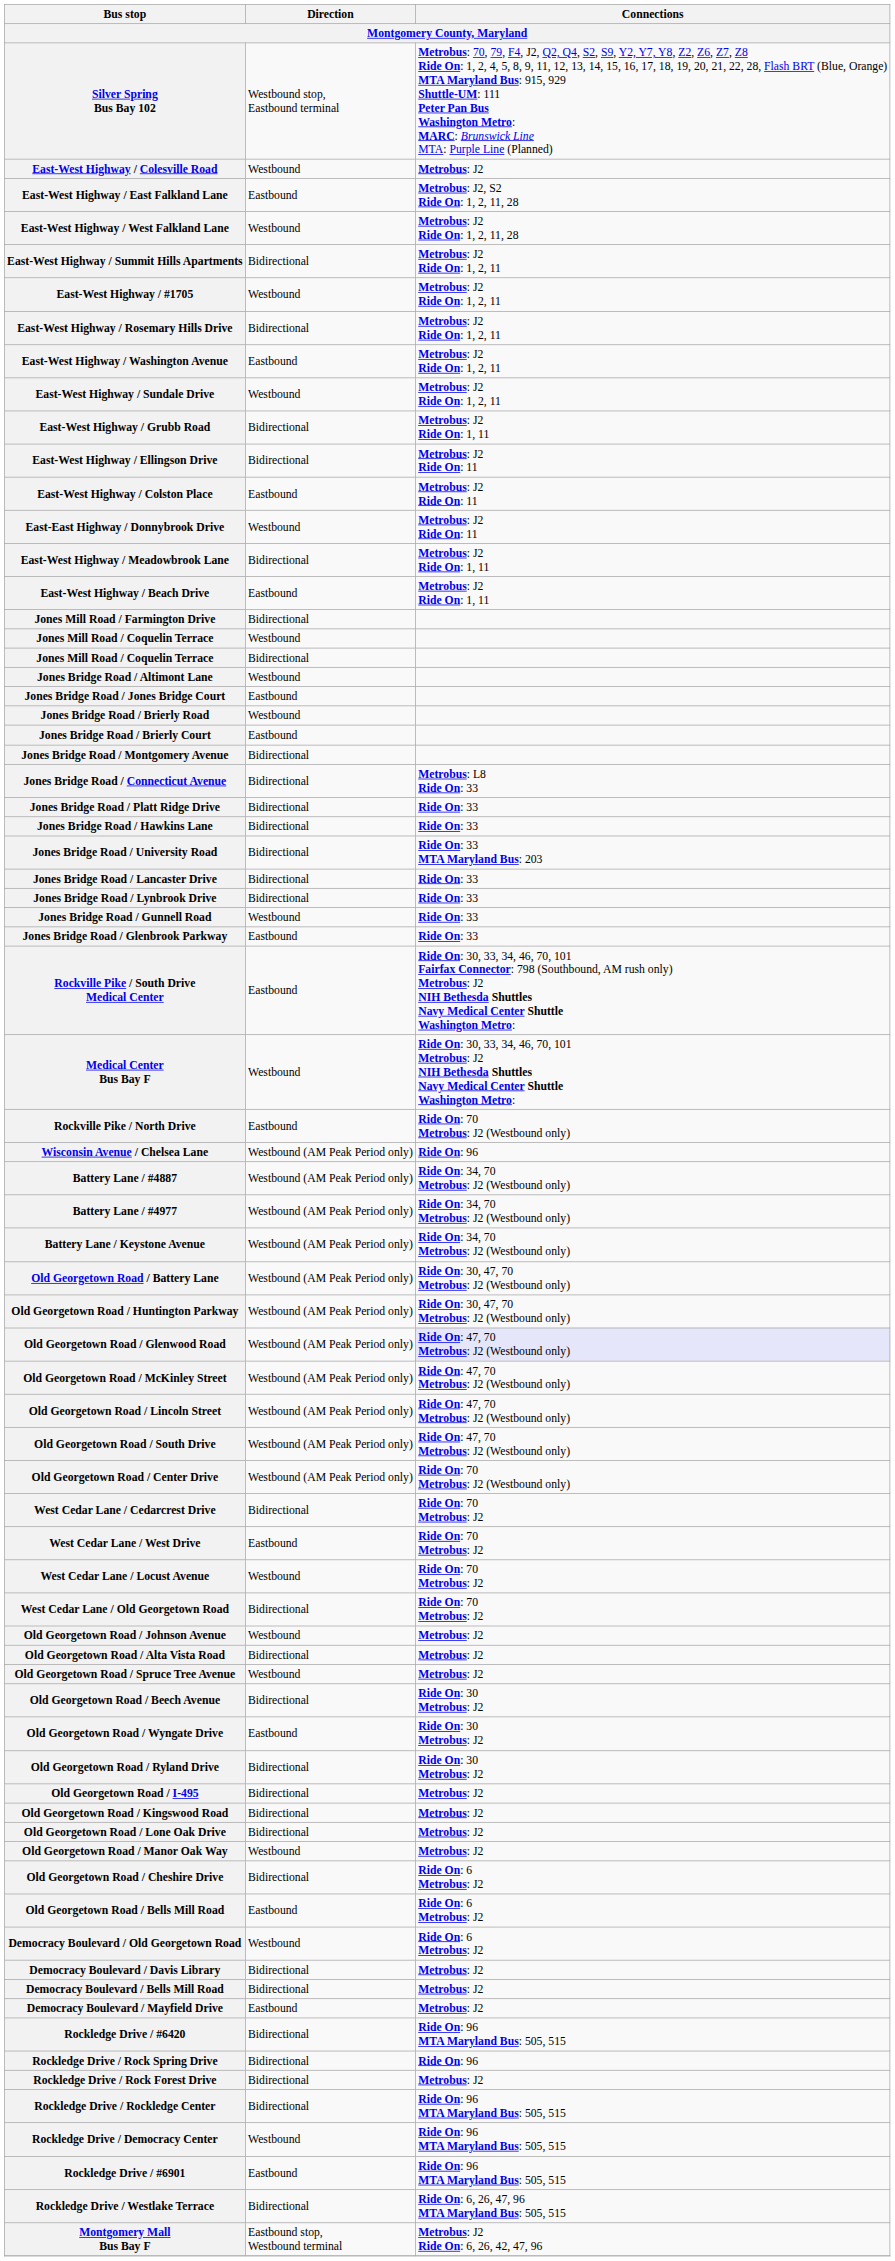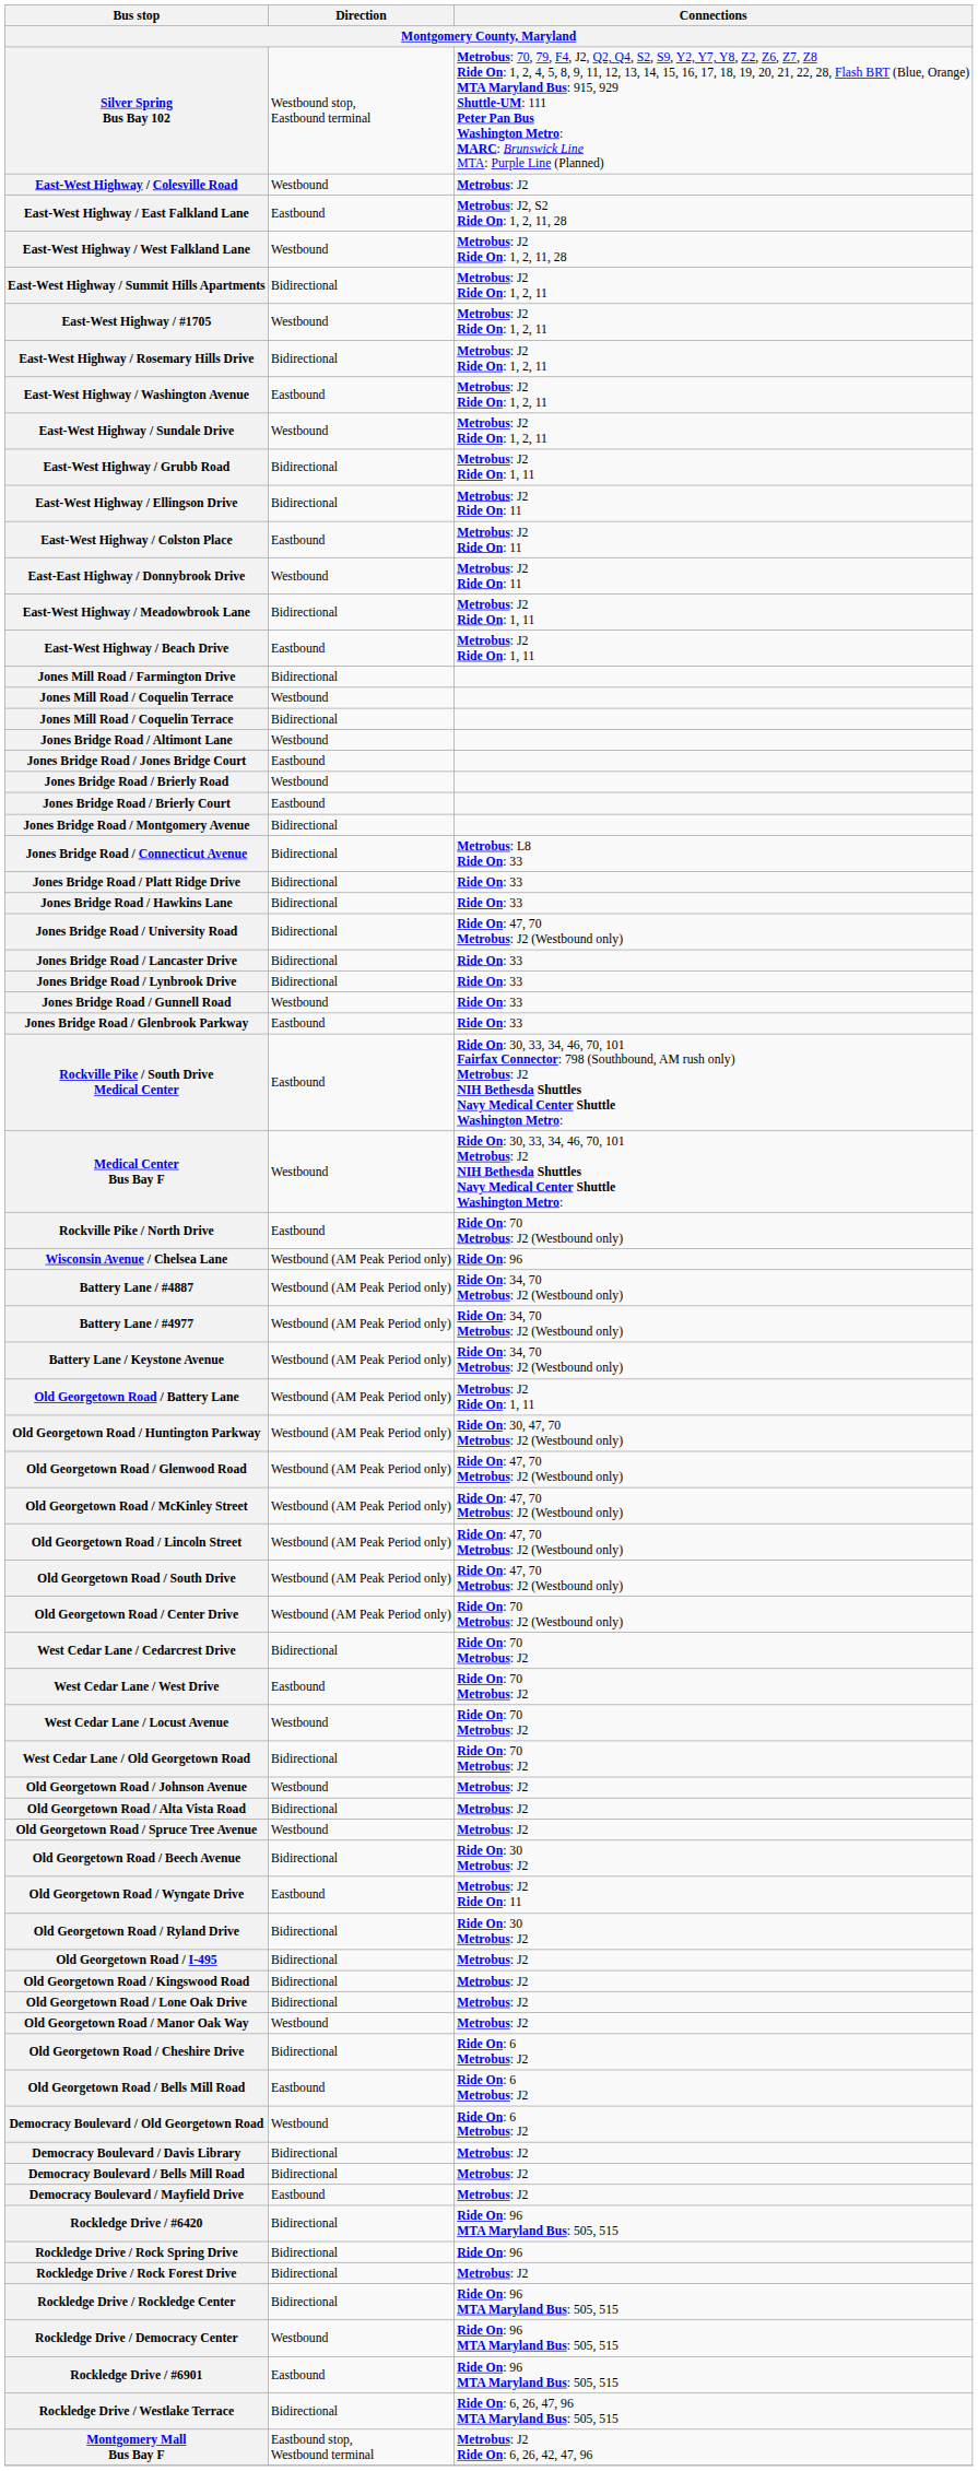 <table class="wikitable collapsible collapsed" style="font-size: 95%;">
 <tr>
 <th>Bus stop</th>
 <th>Direction</th>
 <th>Connections</th>
 </tr>
 <tr>
 <th colspan="10"><a href='#'>Montgomery County, Maryland</a></th>
 </tr>
 <tr>
 <th><a href='#'>Silver Spring</a><br>Bus Bay 102</th>
 <td>Westbound stop,<br>Eastbound terminal</td>
 <td> <strong><a href='#'>Metrobus</a></strong>: <a href='#'>70</a>, <a href='#'>79</a>, <a href='#'>F4</a>, J2, <a href='#'>Q2, Q4</a>, <a href='#'>S2</a>, <a href='#'>S9</a>, <a href='#'>Y2, Y7, Y8</a>, <a href='#'>Z2</a>, <a href='#'>Z6</a>, <a href='#'>Z7</a>, <a href='#'>Z8</a><br> <strong><a href='#'>Ride On</a></strong>: 1, 2, 4, 5, 8, 9, 11, 12, 13, 14, 15, 16, 17, 18, 19, 20, 21, 22, 28, <a href='#'>Flash BRT</a> (Blue, Orange)<br> <strong><a href='#'>MTA Maryland Bus</a></strong>: 915, 929<br> <strong><a href='#'>Shuttle-UM</a></strong>: 111<br> <strong><a href='#'>Peter Pan Bus</a></strong><br> <strong><a href='#'>Washington Metro</a></strong>: <br> <strong><a href='#'>MARC</a></strong>: <em><a href='#'>Brunswick Line</a></em><br> <a href='#'>MTA</a>: <a href='#'>Purple Line</a> (Planned)</td>
 </tr>
 <tr>
 <th><a href='#'>East-West Highway</a> / <a href='#'>Colesville Road</a></th>
 <td>Westbound</td>
 <td> <strong><a href='#'>Metrobus</a></strong>: J2</td>
 </tr>
 <tr>
 <th>East-West Highway / East Falkland Lane</th>
 <td>Eastbound</td>
 <td> <strong><a href='#'>Metrobus</a></strong>: J2, S2<br> <strong><a href='#'>Ride On</a></strong>: 1, 2, 11, 28</td>
 </tr>
 <tr>
 <th>East-West Highway / West Falkland Lane</th>
 <td>Westbound</td>
 <td> <strong><a href='#'>Metrobus</a></strong>: J2<br> <strong><a href='#'>Ride On</a></strong>: 1, 2, 11, 28</td>
 </tr>
 <tr>
 <th>East-West Highway / Summit Hills Apartments</th>
 <td>Bidirectional</td>
 <td> <strong><a href='#'>Metrobus</a></strong>: J2<br> <strong><a href='#'>Ride On</a></strong>: 1, 2, 11</td>
 </tr>
 <tr>
 <th>East-West Highway / #1705</th>
 <td>Westbound</td>
 <td> <strong><a href='#'>Metrobus</a></strong>: J2<br> <strong><a href='#'>Ride On</a></strong>: 1, 2, 11</td>
 </tr>
 <tr>
 <th>East-West Highway / Rosemary Hills Drive</th>
 <td>Bidirectional</td>
 <td> <strong><a href='#'>Metrobus</a></strong>: J2<br> <strong><a href='#'>Ride On</a></strong>: 1, 2, 11</td>
 </tr>
 <tr>
 <th>East-West Highway / Washington Avenue</th>
 <td>Eastbound</td>
 <td> <strong><a href='#'>Metrobus</a></strong>: J2<br> <strong><a href='#'>Ride On</a></strong>: 1, 2, 11</td>
 </tr>
 <tr>
 <th>East-West Highway / Sundale Drive</th>
 <td>Westbound</td>
 <td> <strong><a href='#'>Metrobus</a></strong>: J2<br> <strong><a href='#'>Ride On</a></strong>: 1, 2, 11</td>
 </tr>
 <tr>
 <th>East-West Highway / Grubb Road</th>
 <td>Bidirectional</td>
 <td> <strong><a href='#'>Metrobus</a></strong>: J2<br> <strong><a href='#'>Ride On</a></strong>: 1, 11</td>
 </tr>
 <tr>
 <th>East-West Highway / Ellingson Drive</th>
 <td>Bidirectional</td>
 <td> <strong><a href='#'>Metrobus</a></strong>: J2<br> <strong><a href='#'>Ride On</a></strong>: 11</td>
 </tr>
 <tr>
 <th>East-West Highway / Colston Place</th>
 <td>Eastbound</td>
 <td> <strong><a href='#'>Metrobus</a></strong>: J2<br> <strong><a href='#'>Ride On</a></strong>: 11</td>
 </tr>
 <tr>
 <th>East-East Highway / Donnybrook Drive</th>
 <td>Westbound</td>
 <td> <strong><a href='#'>Metrobus</a></strong>: J2<br> <strong><a href='#'>Ride On</a></strong>: 11</td>
 </tr>
 <tr>
 <th>East-West Highway / Meadowbrook Lane</th>
 <td>Bidirectional</td>
 <td> <strong><a href='#'>Metrobus</a></strong>: J2<br> <strong><a href='#'>Ride On</a></strong>: 1, 11</td>
 </tr>
 <tr>
 <th>East-West Highway / Beach Drive</th>
 <td>Eastbound</td>
 <td> <strong><a href='#'>Metrobus</a></strong>: J2<br> <strong><a href='#'>Ride On</a></strong>: 1, 11</td>
 </tr>
 <tr>
 <th>Jones Mill Road / Farmington Drive</th>
 <td>Bidirectional</td>
 <td></td>
 </tr>
 <tr>
 <th>Jones Mill Road / Coquelin Terrace</th>
 <td>Westbound</td>
 <td></td>
 </tr>
 <tr>
 <th>Jones Mill Road / Coquelin Terrace</th>
 <td>Bidirectional</td>
 <td></td>
 </tr>
 <tr>
 <th>Jones Bridge Road / Altimont Lane</th>
 <td>Westbound</td>
 <td></td>
 </tr>
 <tr>
 <th>Jones Bridge Road / Jones Bridge Court</th>
 <td>Eastbound</td>
 <td></td>
 </tr>
 <tr>
 <th>Jones Bridge Road / Brierly Road</th>
 <td>Westbound</td>
 <td></td>
 </tr>
 <tr>
 <th>Jones Bridge Road / Brierly Court</th>
 <td>Eastbound</td>
 <td></td>
 </tr>
 <tr>
 <th>Jones Bridge Road / Montgomery Avenue</th>
 <td>Bidirectional</td>
 <td></td>
 </tr>
 <tr>
 <th>Jones Bridge Road / <a href='#'>Connecticut Avenue</a></th>
 <td>Bidirectional</td>
 <td> <strong><a href='#'>Metrobus</a></strong>: L8<br> <strong><a href='#'>Ride On</a></strong>: 33</td>
 </tr>
 <tr>
 <th>Jones Bridge Road / Platt Ridge Drive</th>
 <td>Bidirectional</td>
 <td> <strong><a href='#'>Ride On</a></strong>: 33</td>
 </tr>
 <tr>
 <th>Jones Bridge Road / Hawkins Lane</th>
 <td>Bidirectional</td>
 <td> <strong><a href='#'>Ride On</a></strong>: 33</td>
 </tr>
 <tr>
 <th>Jones Bridge Road / University Road</th>
 <td>Bidirectional</td>
-<td> <strong><a href='#'>Ride On</a></strong>: 33<br> <strong><a href='#'>MTA Maryland Bus</a></strong>: 203</td>
+<td> <strong><a href='#'>Ride On</a></strong>: 47, 70<br> <strong><a href='#'>Metrobus</a></strong>: J2 (Westbound only)</td>
 </tr>
 <tr>
 <th>Jones Bridge Road / Lancaster Drive</th>
 <td>Bidirectional</td>
 <td> <strong><a href='#'>Ride On</a></strong>: 33</td>
 </tr>
 <tr>
 <th>Jones Bridge Road / Lynbrook Drive</th>
 <td>Bidirectional</td>
 <td> <strong><a href='#'>Ride On</a></strong>: 33</td>
 </tr>
 <tr>
 <th>Jones Bridge Road / Gunnell Road</th>
 <td>Westbound</td>
 <td> <strong><a href='#'>Ride On</a></strong>: 33</td>
 </tr>
 <tr>
 <th>Jones Bridge Road / Glenbrook Parkway</th>
 <td>Eastbound</td>
 <td> <strong><a href='#'>Ride On</a></strong>: 33</td>
 </tr>
 <tr>
 <th><a href='#'>Rockville Pike</a> / South Drive<br><a href='#'>Medical Center</a></th>
 <td>Eastbound</td>
 <td> <strong><a href='#'>Ride On</a></strong>: 30, 33, 34, 46, 70, 101<br> <strong><a href='#'>Fairfax Connector</a></strong>: 798 (Southbound, AM rush only)<br> <strong><a href='#'>Metrobus</a></strong>: J2<br> <strong><a href='#'>NIH Bethesda</a> Shuttles</strong><br> <strong><a href='#'>Navy Medical Center</a> Shuttle</strong><br> <strong><a href='#'>Washington Metro</a></strong>: </td>
 </tr>
 <tr>
 <th><a href='#'>Medical Center</a><br>Bus Bay F</th>
 <td>Westbound</td>
 <td> <strong><a href='#'>Ride On</a></strong>: 30, 33, 34, 46, 70, 101<br> <strong><a href='#'>Metrobus</a></strong>: J2<br> <strong><a href='#'>NIH Bethesda</a> Shuttles</strong><br> <strong><a href='#'>Navy Medical Center</a> Shuttle</strong><br> <strong><a href='#'>Washington Metro</a></strong>: </td>
 </tr>
 <tr>
 <th>Rockville Pike / North Drive</th>
 <td>Eastbound</td>
 <td> <strong><a href='#'>Ride On</a></strong>: 70<br> <strong><a href='#'>Metrobus</a></strong>: J2 (Westbound only)</td>
 </tr>
 <tr>
 <th><a href='#'>Wisconsin Avenue</a> / Chelsea Lane</th>
 <td>Westbound (AM Peak Period only)</td>
 <td> <strong><a href='#'>Ride On</a></strong>: 96</td>
 </tr>
 <tr>
 <th>Battery Lane / #4887</th>
 <td>Westbound (AM Peak Period only)</td>
 <td> <strong><a href='#'>Ride On</a></strong>: 34, 70<br> <strong><a href='#'>Metrobus</a></strong>: J2 (Westbound only)</td>
 </tr>
 <tr>
 <th>Battery Lane / #4977</th>
 <td>Westbound (AM Peak Period only)</td>
 <td> <strong><a href='#'>Ride On</a></strong>: 34, 70<br> <strong><a href='#'>Metrobus</a></strong>: J2 (Westbound only)</td>
 </tr>
 <tr>
 <th>Battery Lane / Keystone Avenue</th>
 <td>Westbound (AM Peak Period only)</td>
 <td> <strong><a href='#'>Ride On</a></strong>: 34, 70<br> <strong><a href='#'>Metrobus</a></strong>: J2 (Westbound only)</td>
 </tr>
 <tr>
 <th><a href='#'>Old Georgetown Road</a> / Battery Lane</th>
 <td>Westbound (AM Peak Period only)</td>
-<td> <strong><a href='#'>Ride On</a></strong>: 30, 47, 70<br> <strong><a href='#'>Metrobus</a></strong>: J2 (Westbound only)</td>
+<td> <strong><a href='#'>Metrobus</a></strong>: J2<br> <strong><a href='#'>Ride On</a></strong>: 1, 11</td>
 </tr>
 <tr>
 <th>Old Georgetown Road / Huntington Parkway</th>
 <td>Westbound (AM Peak Period only)</td>
 <td> <strong><a href='#'>Ride On</a></strong>: 30, 47, 70<br> <strong><a href='#'>Metrobus</a></strong>: J2 (Westbound only)</td>
 </tr>
 <tr>
 <th>Old Georgetown Road / Glenwood Road</th>
 <td>Westbound (AM Peak Period only)</td>
-<td style="background: lavender;"> <strong><a href='#'>Ride On</a></strong>: 47, 70<br> <strong><a href='#'>Metrobus</a></strong>: J2 (Westbound only)</td>
+<td> <strong><a href='#'>Ride On</a></strong>: 47, 70<br> <strong><a href='#'>Metrobus</a></strong>: J2 (Westbound only)</td>
 </tr>
 <tr>
 <th>Old Georgetown Road / McKinley Street</th>
 <td>Westbound (AM Peak Period only)</td>
 <td> <strong><a href='#'>Ride On</a></strong>: 47, 70<br> <strong><a href='#'>Metrobus</a></strong>: J2 (Westbound only)</td>
 </tr>
 <tr>
 <th>Old Georgetown Road / Lincoln Street</th>
 <td>Westbound (AM Peak Period only)</td>
 <td> <strong><a href='#'>Ride On</a></strong>: 47, 70<br> <strong><a href='#'>Metrobus</a></strong>: J2 (Westbound only)</td>
 </tr>
 <tr>
 <th>Old Georgetown Road / South Drive</th>
 <td>Westbound (AM Peak Period only)</td>
 <td> <strong><a href='#'>Ride On</a></strong>: 47, 70<br> <strong><a href='#'>Metrobus</a></strong>: J2 (Westbound only)</td>
 </tr>
 <tr>
 <th>Old Georgetown Road / Center Drive</th>
 <td>Westbound (AM Peak Period only)</td>
 <td> <strong><a href='#'>Ride On</a></strong>: 70<br> <strong><a href='#'>Metrobus</a></strong>: J2 (Westbound only)</td>
 </tr>
 <tr>
 <th>West Cedar Lane / Cedarcrest Drive</th>
 <td>Bidirectional</td>
 <td> <strong><a href='#'>Ride On</a></strong>: 70<br> <strong><a href='#'>Metrobus</a></strong>: J2</td>
 </tr>
 <tr>
 <th>West Cedar Lane / West Drive</th>
 <td>Eastbound</td>
 <td> <strong><a href='#'>Ride On</a></strong>: 70<br> <strong><a href='#'>Metrobus</a></strong>: J2</td>
 </tr>
 <tr>
 <th>West Cedar Lane / Locust Avenue</th>
 <td>Westbound</td>
 <td> <strong><a href='#'>Ride On</a></strong>: 70<br> <strong><a href='#'>Metrobus</a></strong>: J2</td>
 </tr>
 <tr>
 <th>West Cedar Lane / Old Georgetown Road</th>
 <td>Bidirectional</td>
 <td> <strong><a href='#'>Ride On</a></strong>: 70<br> <strong><a href='#'>Metrobus</a></strong>: J2</td>
 </tr>
 <tr>
 <th>Old Georgetown Road / Johnson Avenue</th>
 <td>Westbound</td>
 <td> <strong><a href='#'>Metrobus</a></strong>: J2</td>
 </tr>
 <tr>
 <th>Old Georgetown Road / Alta Vista Road</th>
 <td>Bidirectional</td>
 <td> <strong><a href='#'>Metrobus</a></strong>: J2</td>
 </tr>
 <tr>
 <th>Old Georgetown Road / Spruce Tree Avenue</th>
 <td>Westbound</td>
 <td> <strong><a href='#'>Metrobus</a></strong>: J2</td>
 </tr>
 <tr>
 <th>Old Georgetown Road / Beech Avenue</th>
 <td>Bidirectional</td>
 <td> <strong><a href='#'>Ride On</a></strong>: 30<br> <strong><a href='#'>Metrobus</a></strong>: J2</td>
 </tr>
 <tr>
 <th>Old Georgetown Road / Wyngate Drive</th>
 <td>Eastbound</td>
-<td> <strong><a href='#'>Ride On</a></strong>: 30<br> <strong><a href='#'>Metrobus</a></strong>: J2</td>
+<td> <strong><a href='#'>Metrobus</a></strong>: J2<br> <strong><a href='#'>Ride On</a></strong>: 11</td>
 </tr>
 <tr>
 <th>Old Georgetown Road / Ryland Drive</th>
 <td>Bidirectional</td>
 <td> <strong><a href='#'>Ride On</a></strong>: 30<br> <strong><a href='#'>Metrobus</a></strong>: J2</td>
 </tr>
 <tr>
 <th>Old Georgetown Road / <a href='#'>I-495</a></th>
 <td>Bidirectional</td>
 <td> <strong><a href='#'>Metrobus</a></strong>: J2</td>
 </tr>
 <tr>
 <th>Old Georgetown Road / Kingswood Road</th>
 <td>Bidirectional</td>
 <td> <strong><a href='#'>Metrobus</a></strong>: J2</td>
 </tr>
 <tr>
 <th>Old Georgetown Road / Lone Oak Drive</th>
 <td>Bidirectional</td>
 <td> <strong><a href='#'>Metrobus</a></strong>: J2</td>
 </tr>
 <tr>
 <th>Old Georgetown Road / Manor Oak Way</th>
 <td>Westbound</td>
 <td> <strong><a href='#'>Metrobus</a></strong>: J2</td>
 </tr>
 <tr>
 <th>Old Georgetown Road / Cheshire Drive</th>
 <td>Bidirectional</td>
 <td> <strong><a href='#'>Ride On</a></strong>: 6<br> <strong><a href='#'>Metrobus</a></strong>: J2</td>
 </tr>
 <tr>
 <th>Old Georgetown Road / Bells Mill Road</th>
 <td>Eastbound</td>
 <td> <strong><a href='#'>Ride On</a></strong>: 6<br> <strong><a href='#'>Metrobus</a></strong>: J2</td>
 </tr>
 <tr>
 <th>Democracy Boulevard / Old Georgetown Road</th>
 <td>Westbound</td>
 <td> <strong><a href='#'>Ride On</a></strong>: 6<br> <strong><a href='#'>Metrobus</a></strong>: J2</td>
 </tr>
 <tr>
 <th>Democracy Boulevard / Davis Library</th>
 <td>Bidirectional</td>
 <td> <strong><a href='#'>Metrobus</a></strong>: J2</td>
 </tr>
 <tr>
 <th>Democracy Boulevard / Bells Mill Road</th>
 <td>Bidirectional</td>
 <td> <strong><a href='#'>Metrobus</a></strong>: J2</td>
 </tr>
 <tr>
 <th>Democracy Boulevard / Mayfield Drive</th>
 <td>Eastbound</td>
 <td> <strong><a href='#'>Metrobus</a></strong>: J2</td>
 </tr>
 <tr>
 <th>Rockledge Drive / #6420</th>
 <td>Bidirectional</td>
 <td> <strong><a href='#'>Ride On</a></strong>: 96<br> <strong><a href='#'>MTA Maryland Bus</a></strong>: 505, 515</td>
 </tr>
 <tr>
 <th>Rockledge Drive / Rock Spring Drive</th>
 <td>Bidirectional</td>
 <td> <strong><a href='#'>Ride On</a></strong>: 96</td>
 </tr>
 <tr>
 <th>Rockledge Drive / Rock Forest Drive</th>
 <td>Bidirectional</td>
 <td> <strong><a href='#'>Metrobus</a></strong>: J2</td>
 </tr>
 <tr>
 <th>Rockledge Drive / Rockledge Center</th>
 <td>Bidirectional</td>
 <td> <strong><a href='#'>Ride On</a></strong>: 96<br> <strong><a href='#'>MTA Maryland Bus</a></strong>: 505, 515</td>
 </tr>
 <tr>
 <th>Rockledge Drive / Democracy Center</th>
 <td>Westbound</td>
 <td> <strong><a href='#'>Ride On</a></strong>: 96<br> <strong><a href='#'>MTA Maryland Bus</a></strong>: 505, 515</td>
 </tr>
 <tr>
 <th>Rockledge Drive / #6901</th>
 <td>Eastbound</td>
 <td> <strong><a href='#'>Ride On</a></strong>: 96<br> <strong><a href='#'>MTA Maryland Bus</a></strong>: 505, 515</td>
 </tr>
 <tr>
 <th>Rockledge Drive / Westlake Terrace</th>
 <td>Bidirectional</td>
 <td> <strong><a href='#'>Ride On</a></strong>: 6, 26, 47, 96<br> <strong><a href='#'>MTA Maryland Bus</a></strong>: 505, 515</td>
 </tr>
 <tr>
 <th><a href='#'>Montgomery Mall</a><br> Bus Bay F</th>
 <td>Eastbound stop,<br>Westbound terminal</td>
 <td> <strong><a href='#'>Metrobus</a></strong>: J2<br> <strong><a href='#'>Ride On</a></strong>: 6, 26, 42, 47, 96</td>
 </tr>
 <tr>
 </tr>
 </table>
